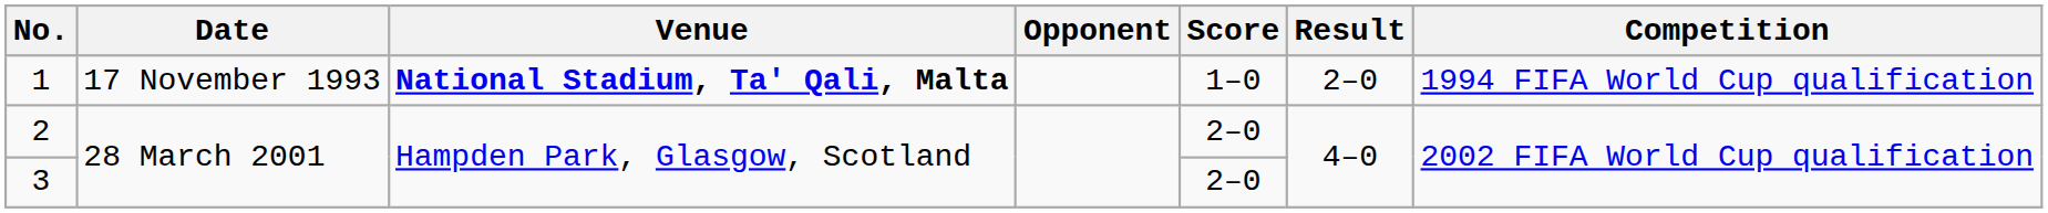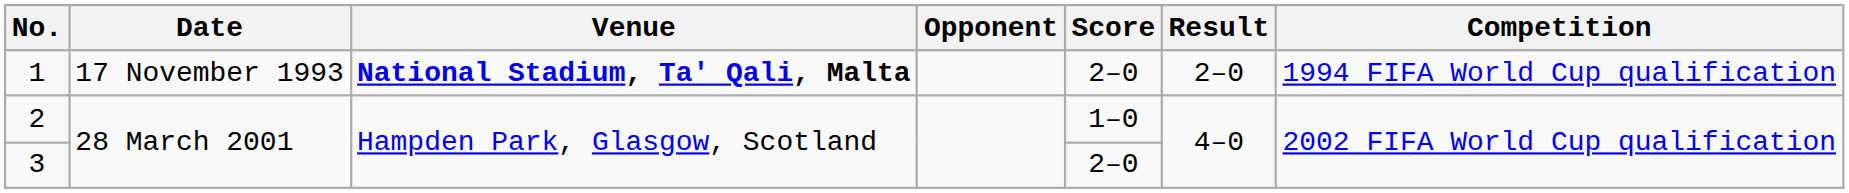 <table class="wikitable sortable">
 <tr>
 <th scope="col">No.</th>
 <th scope="col">Date</th>
 <th scope="col">Venue</th>
 <th scope="col">Opponent</th>
 <th scope="col">Score</th>
 <th scope="col">Result</th>
 <th scope="col">Competition</th>
 </tr>
 <tr>
 <td align="center">1</td>
 <td>17 November 1993</td>
 <td><strong><a href='#'>National Stadium</a>, <a href='#'>Ta' Qali</a>, Malta</strong></td>
 <td></td>
-<td align="center">1–0</td>
+<td align="center">2–0</td>
 <td align="center">2–0</td>
 <td><a href='#'>1994 FIFA World Cup qualification</a></td>
 </tr>
 <tr>
 <td align="center">2</td>
 <td rowspan="2">28 March 2001</td>
 <td rowspan="2"><a href='#'>Hampden Park</a>, <a href='#'>Glasgow</a>, Scotland</td>
 <td rowspan="2"></td>
-<td align="center">2–0</td>
+<td align="center">1–0</td>
 <td align="center" rowspan="2">4–0</td>
 <td rowspan="2"><a href='#'>2002 FIFA World Cup qualification</a></td>
 </tr>
 <tr>
 <td align="center">3</td>
 <td align="center">2–0</td>
 </tr>
 </table>
